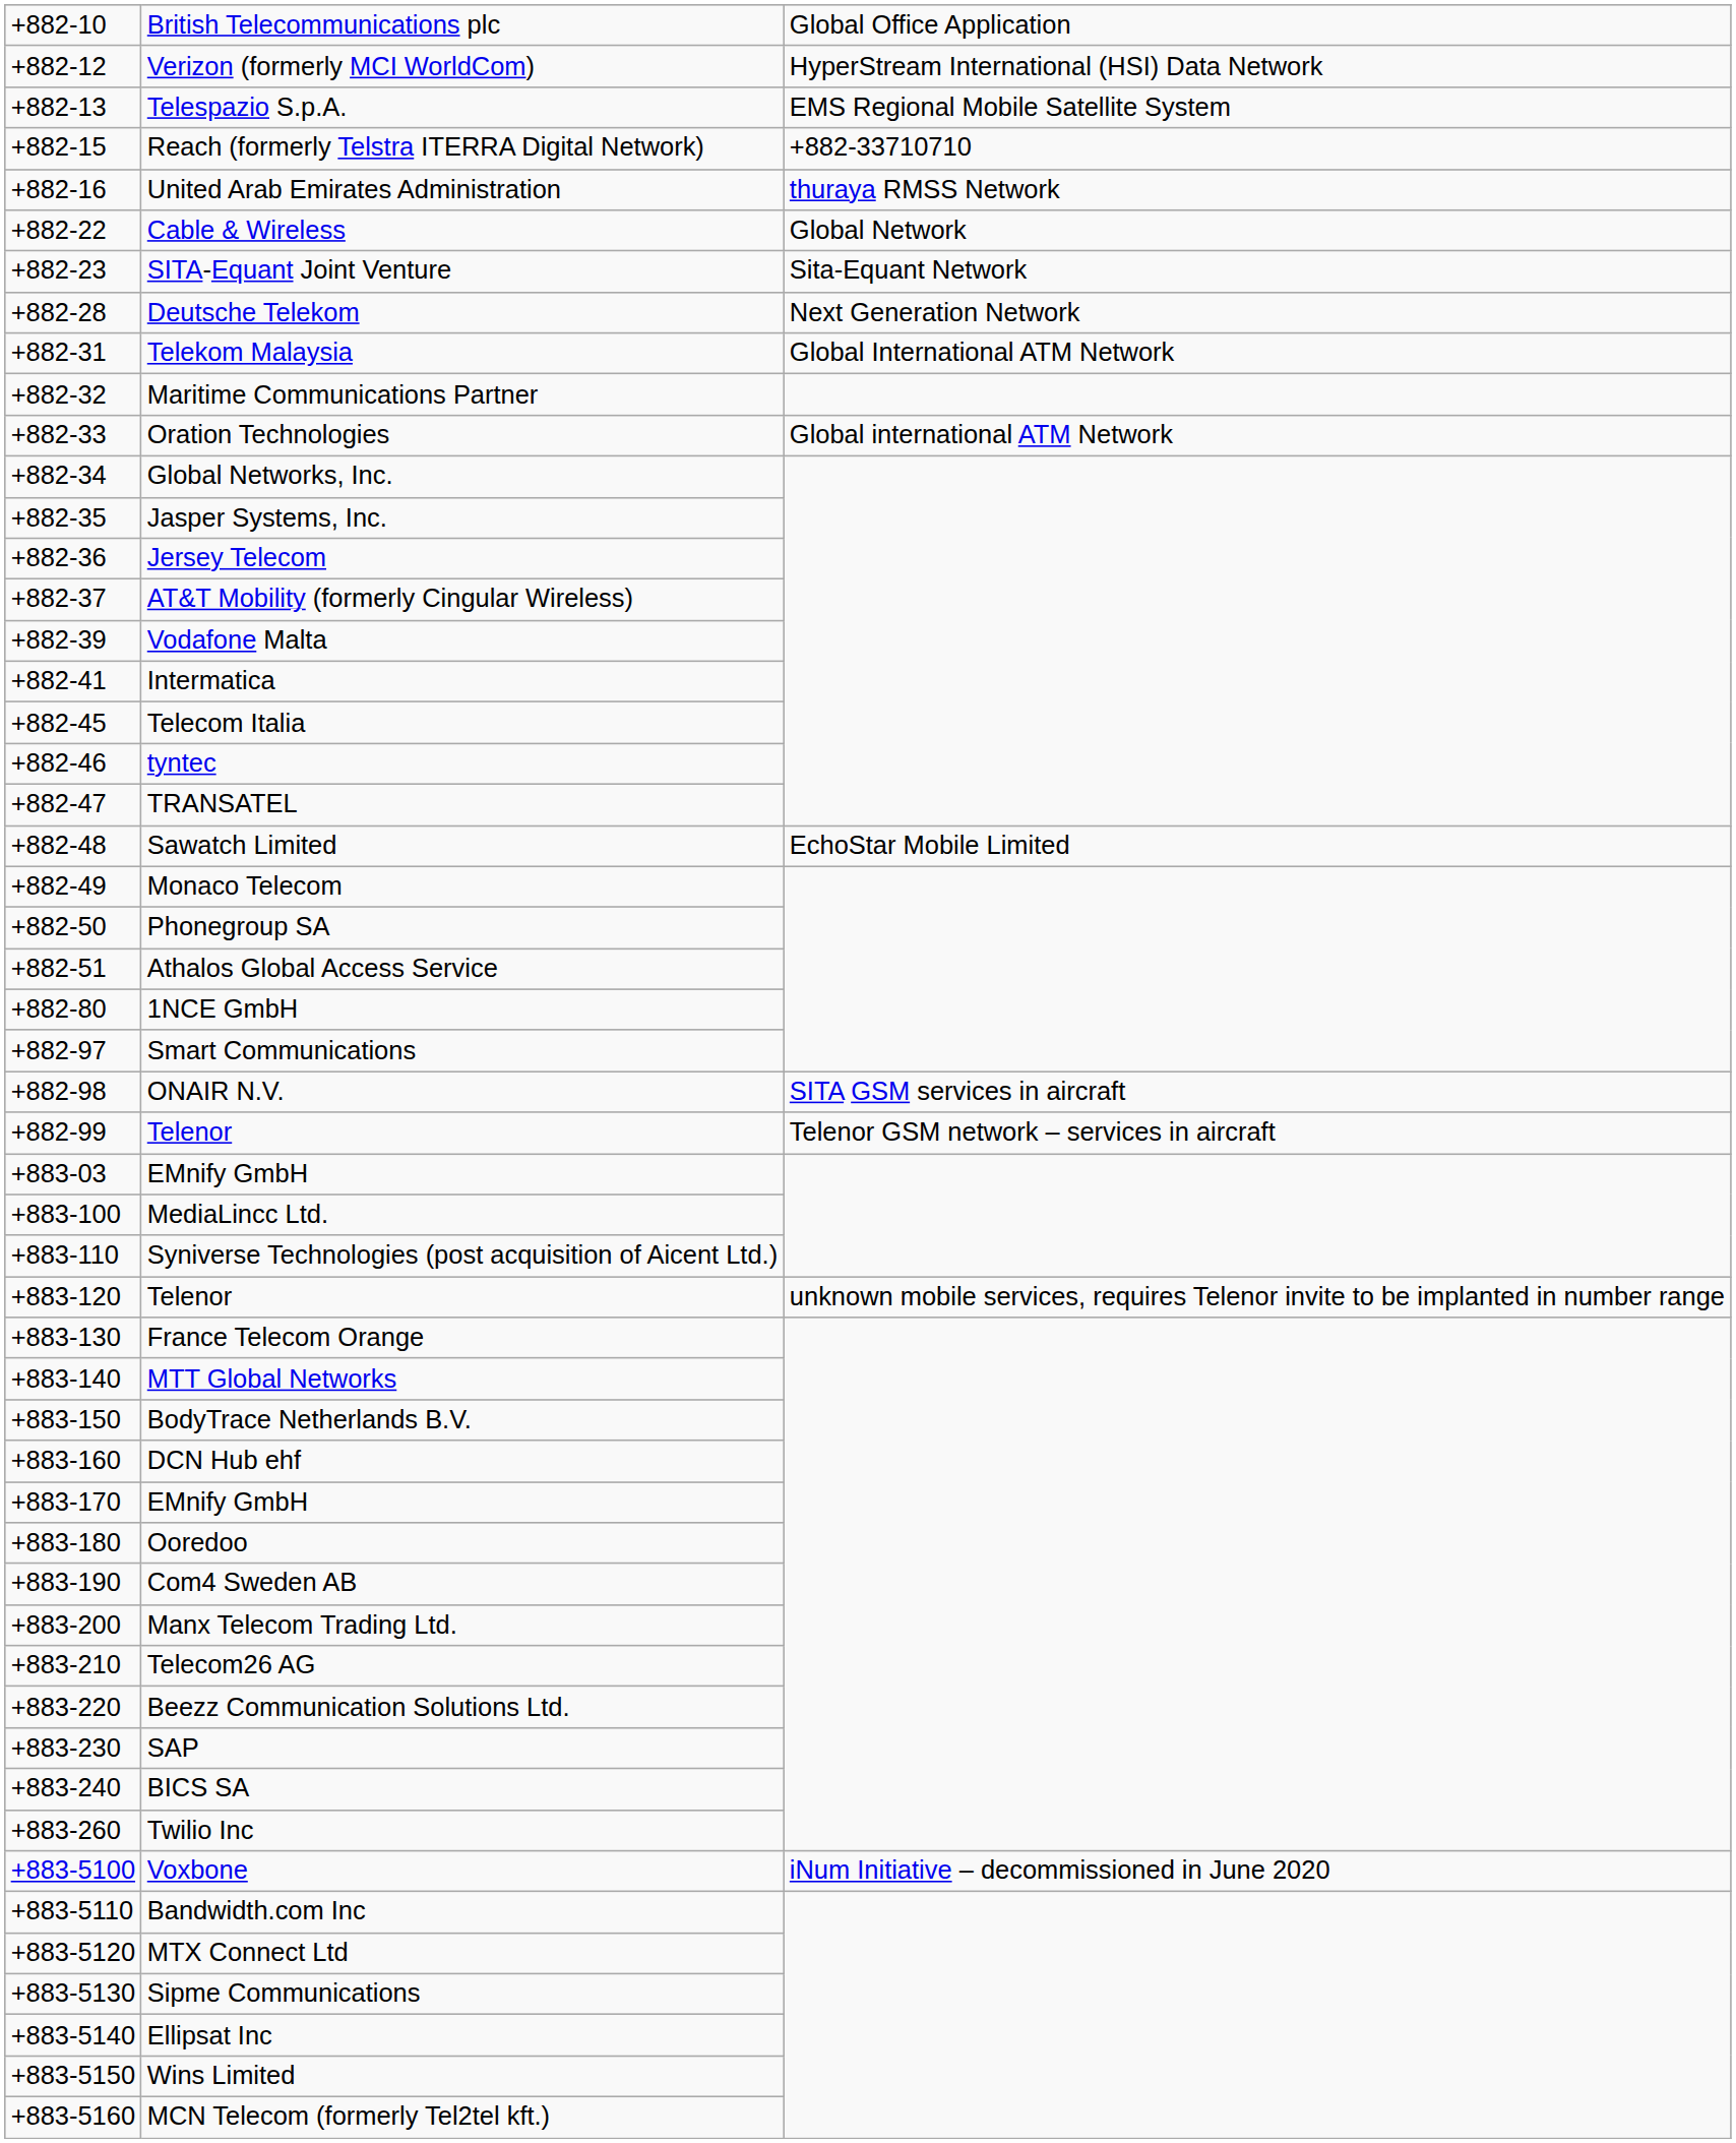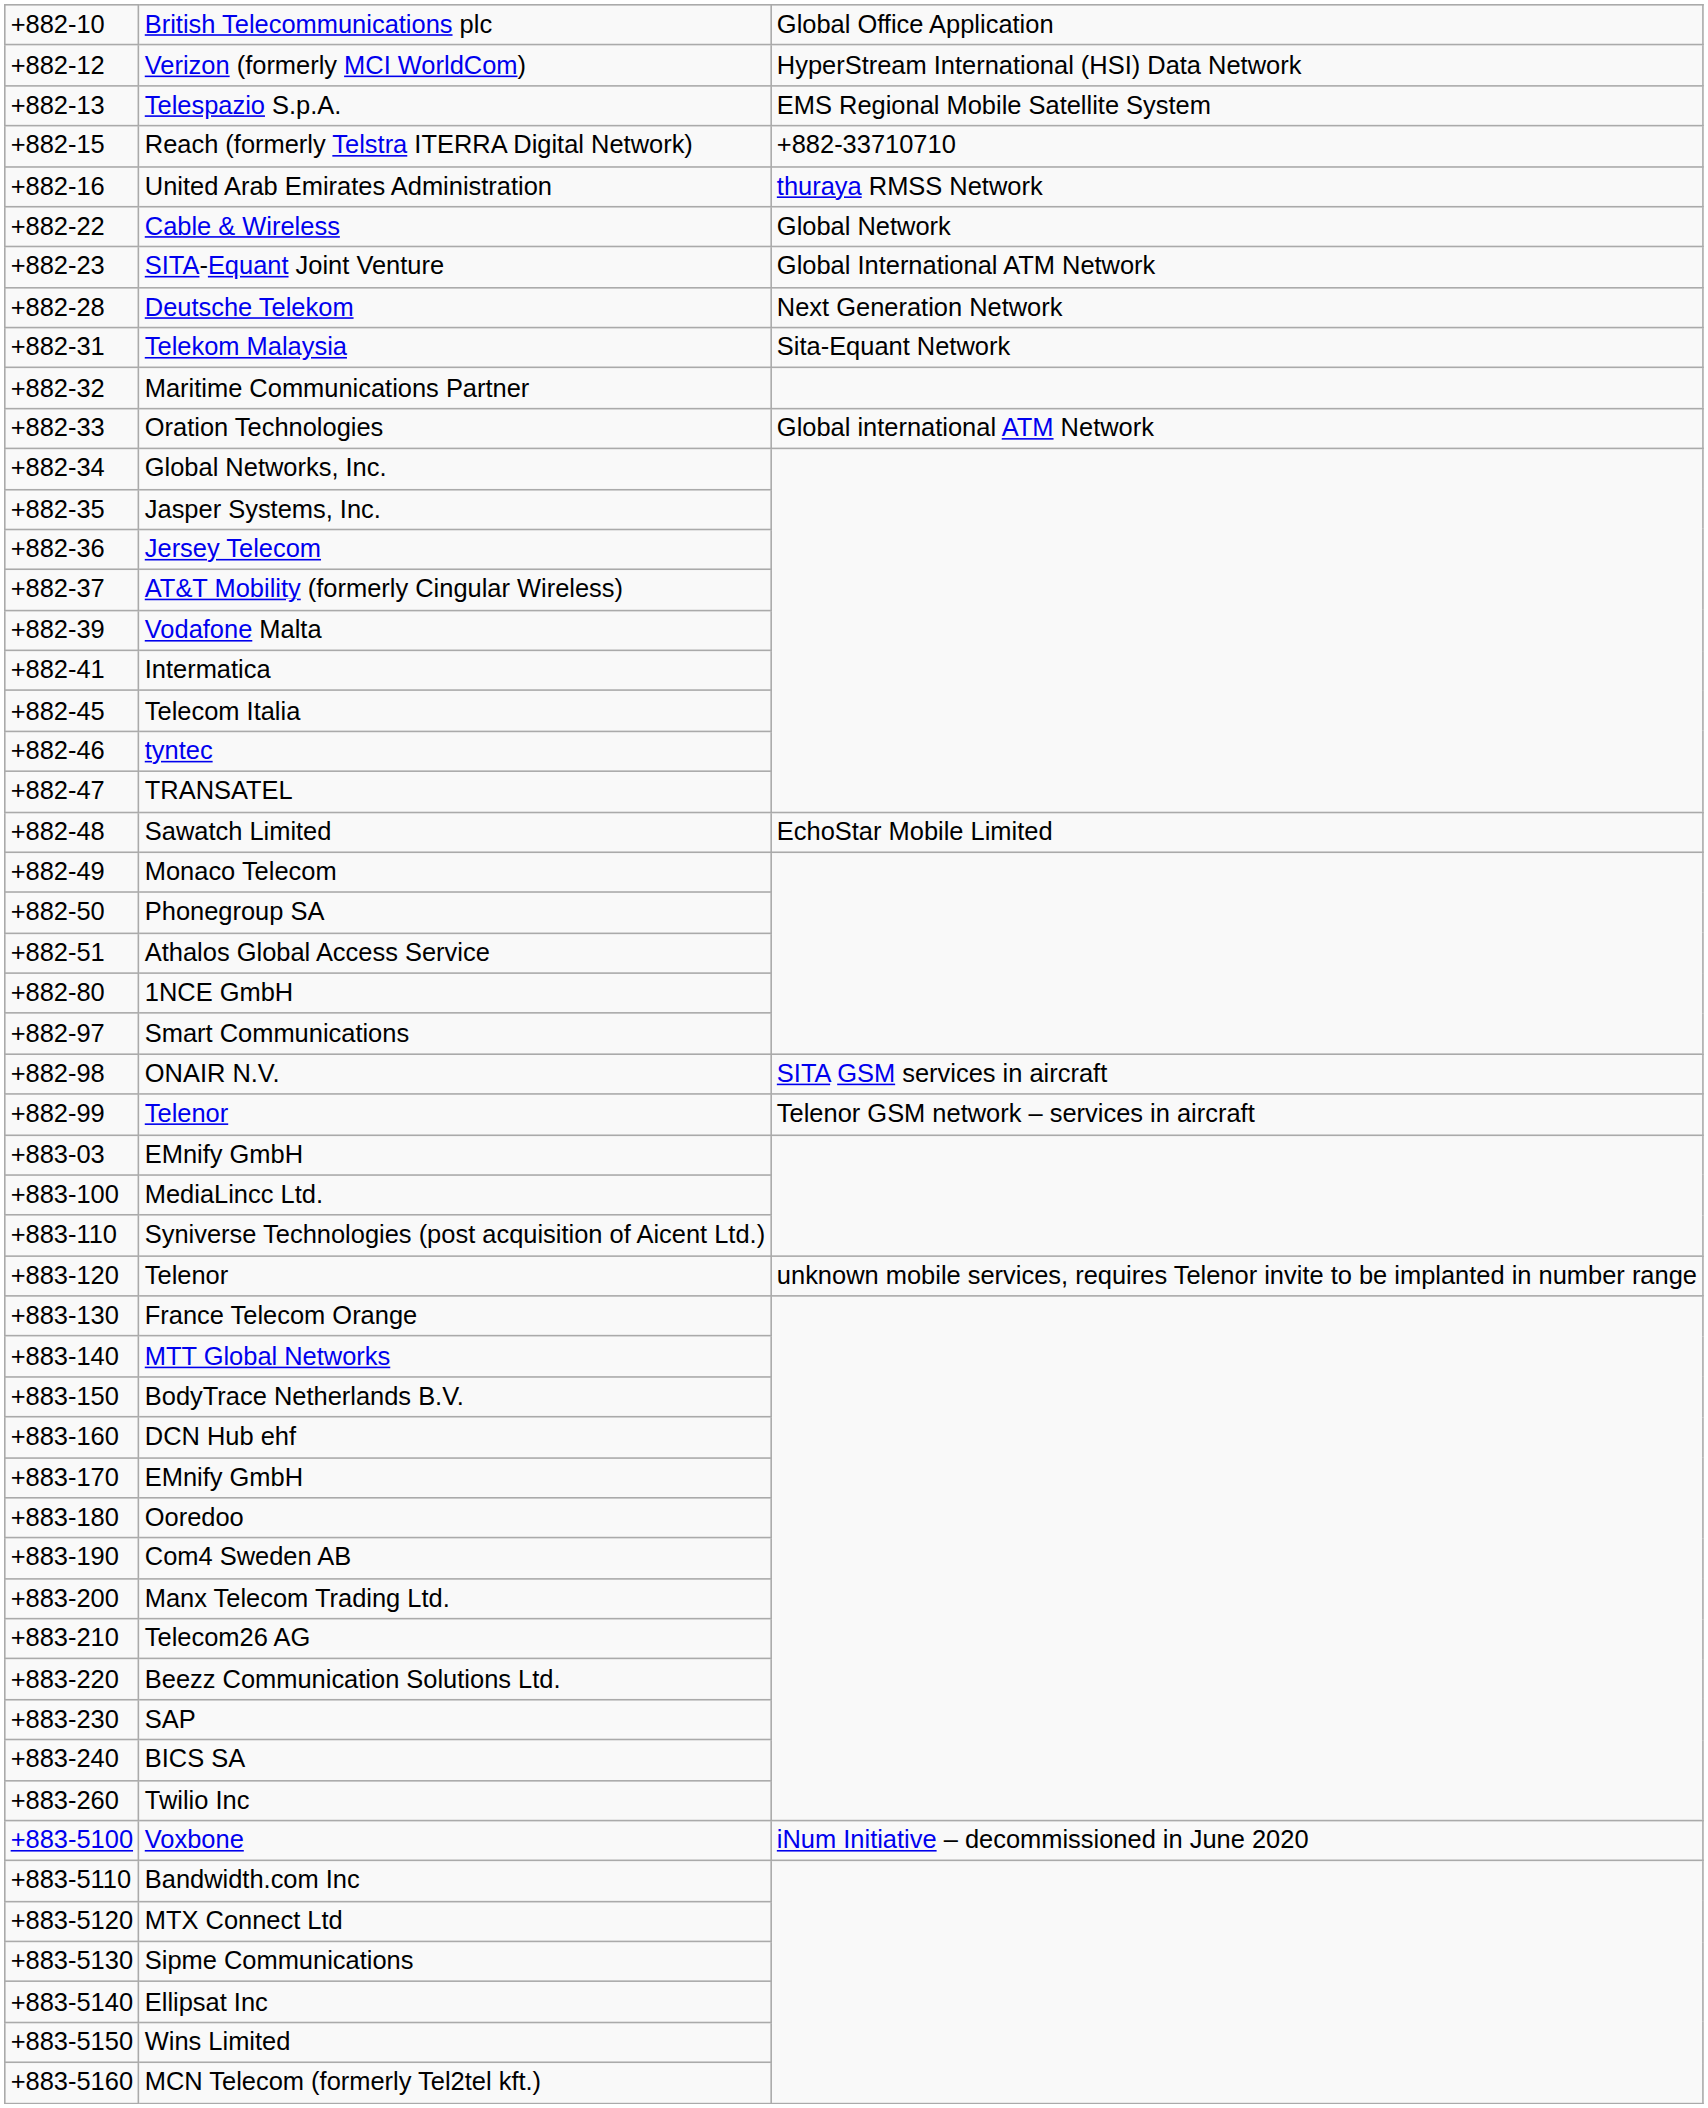 <table class="wikitable">
 <tr>
 <td>+882-10</td>
 <td><a href='#'>British Telecommunications</a> plc</td>
 <td>Global Office Application</td>
 </tr>
 <tr>
 <td>+882-12</td>
 <td><a href='#'>Verizon</a> (formerly <a href='#'>MCI WorldCom</a>)</td>
 <td>HyperStream International (HSI) Data Network</td>
 </tr>
 <tr>
 <td>+882-13</td>
 <td><a href='#'>Telespazio</a> S.p.A.</td>
 <td>EMS Regional Mobile Satellite System</td>
 </tr>
 <tr>
 <td>+882-15</td>
 <td>Reach (formerly <a href='#'>Telstra</a> ITERRA Digital Network)</td>
 <td>+882-33710710</td>
 </tr>
 <tr>
 <td>+882-16</td>
 <td>United Arab Emirates Administration</td>
 <td><a href='#'>thuraya</a> RMSS Network</td>
 </tr>
 <tr>
 <td>+882-22</td>
 <td><a href='#'>Cable & Wireless</a></td>
 <td>Global Network</td>
 </tr>
 <tr>
 <td>+882-23</td>
 <td><a href='#'>SITA</a>-<a href='#'>Equant</a> Joint Venture</td>
-<td>Sita-Equant Network</td>
+<td>Global International ATM Network</td>
 </tr>
 <tr>
 <td>+882-28</td>
 <td><a href='#'>Deutsche Telekom</a></td>
 <td>Next Generation Network</td>
 </tr>
 <tr>
 <td>+882-31</td>
 <td><a href='#'>Telekom Malaysia</a></td>
-<td>Global International ATM Network</td>
+<td>Sita-Equant Network</td>
 </tr>
 <tr>
 <td>+882-32</td>
 <td>Maritime Communications Partner</td>
 </tr>
 <tr>
 <td>+882-33</td>
 <td>Oration Technologies</td>
 <td>Global international <a href='#'>ATM</a> Network</td>
 </tr>
 <tr>
 <td>+882-34</td>
 <td>Global Networks, Inc.</td>
 </tr>
 <tr>
 <td>+882-35</td>
 <td>Jasper Systems, Inc.</td>
 </tr>
 <tr>
 <td>+882-36</td>
 <td><a href='#'>Jersey Telecom</a></td>
 </tr>
 <tr>
 <td>+882-37</td>
 <td><a href='#'>AT&T Mobility</a> (formerly Cingular Wireless)</td>
 </tr>
 <tr>
 <td>+882-39</td>
 <td><a href='#'>Vodafone</a> Malta</td>
 </tr>
 <tr>
 <td>+882-41</td>
 <td>Intermatica</td>
 </tr>
 <tr>
 <td>+882-45</td>
 <td>Telecom Italia</td>
 </tr>
 <tr>
 <td>+882-46</td>
 <td><a href='#'>tyntec</a></td>
 </tr>
 <tr>
 <td>+882-47</td>
 <td>TRANSATEL</td>
 </tr>
 <tr>
 <td>+882-48</td>
 <td>Sawatch Limited</td>
 <td>EchoStar Mobile Limited</td>
 </tr>
 <tr>
 <td>+882-49</td>
 <td>Monaco Telecom</td>
 </tr>
 <tr>
 <td>+882-50</td>
 <td>Phonegroup SA</td>
 </tr>
 <tr>
 <td>+882-51</td>
 <td>Athalos Global Access Service</td>
 </tr>
 <tr>
 <td>+882-80</td>
 <td>1NCE GmbH</td>
 </tr>
 <tr>
 <td>+882-97</td>
 <td>Smart Communications</td>
 </tr>
 <tr>
 <td>+882-98</td>
 <td>ONAIR N.V.</td>
 <td><a href='#'>SITA</a> <a href='#'>GSM</a> services in aircraft</td>
 </tr>
 <tr>
 <td>+882-99</td>
 <td><a href='#'>Telenor</a></td>
 <td>Telenor GSM network – services in aircraft</td>
 </tr>
 <tr>
 <td>+883-03</td>
 <td>EMnify GmbH</td>
 </tr>
 <tr>
 <td>+883-100</td>
 <td>MediaLincc Ltd.</td>
 </tr>
 <tr>
 <td>+883-110</td>
 <td>Syniverse Technologies (post acquisition of Aicent Ltd.)</td>
 </tr>
 <tr>
 <td>+883-120</td>
 <td>Telenor</td>
 <td>unknown mobile services, requires Telenor invite to be implanted in number range</td>
 </tr>
 <tr>
 <td>+883-130</td>
 <td>France Telecom Orange</td>
 </tr>
 <tr>
 <td>+883-140</td>
 <td><a href='#'>MTT Global Networks</a></td>
 </tr>
 <tr>
 <td>+883-150</td>
 <td>BodyTrace Netherlands B.V.</td>
 </tr>
 <tr>
 <td>+883-160</td>
 <td>DCN Hub ehf</td>
 </tr>
 <tr>
 <td>+883-170</td>
 <td>EMnify GmbH</td>
 </tr>
 <tr>
 <td>+883-180</td>
 <td>Ooredoo</td>
 </tr>
 <tr>
 <td>+883-190</td>
 <td>Com4 Sweden AB</td>
 </tr>
 <tr>
 <td>+883-200</td>
 <td>Manx Telecom Trading Ltd.</td>
 </tr>
 <tr>
 <td>+883-210</td>
 <td>Telecom26 AG</td>
 </tr>
 <tr>
 <td>+883-220</td>
 <td>Beezz Communication Solutions Ltd.</td>
 </tr>
 <tr>
 <td>+883-230</td>
 <td>SAP</td>
 </tr>
 <tr>
 <td>+883-240</td>
 <td>BICS SA</td>
 </tr>
 <tr>
 <td>+883-260</td>
 <td>Twilio Inc</td>
 </tr>
 <tr>
 <td><a href='#'>+883-5100</a></td>
 <td><a href='#'>Voxbone</a></td>
 <td><a href='#'>iNum Initiative</a> – decommissioned in June 2020</td>
 </tr>
 <tr>
 <td>+883-5110</td>
 <td>Bandwidth.com Inc</td>
 </tr>
 <tr>
 <td>+883-5120</td>
 <td>MTX Connect Ltd</td>
 </tr>
 <tr>
 <td>+883-5130</td>
 <td>Sipme Communications</td>
 </tr>
 <tr>
 <td>+883-5140</td>
 <td>Ellipsat Inc</td>
 </tr>
 <tr>
 <td>+883-5150</td>
 <td>Wins Limited</td>
 </tr>
 <tr>
 <td>+883-5160</td>
 <td>MCN Telecom (formerly Tel2tel kft.) </td>
 </tr>
 </table>
